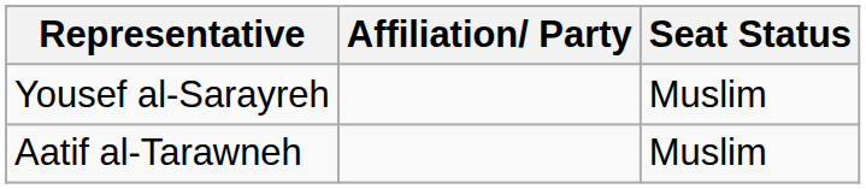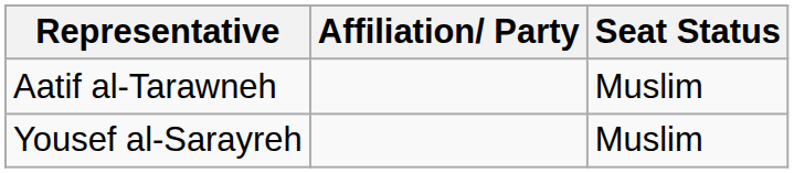 <table class="wikitable">
 <tr>
 <th>Representative</th>
 <th>Affiliation/ Party</th>
 <th>Seat Status</th>
 </tr>
 <tr>
+<td>Aatif al-Tarawneh</td>
+<td></td>
+<td>Muslim</td>
+</tr>
+<tr>
 <td>Yousef al-Sarayreh</td>
 <td></td>
 <td>Muslim</td>
 </tr>
-<tr>
-<td>Aatif al-Tarawneh</td>
-<td></td>
-<td>Muslim</td>
-</tr>
 </table>
